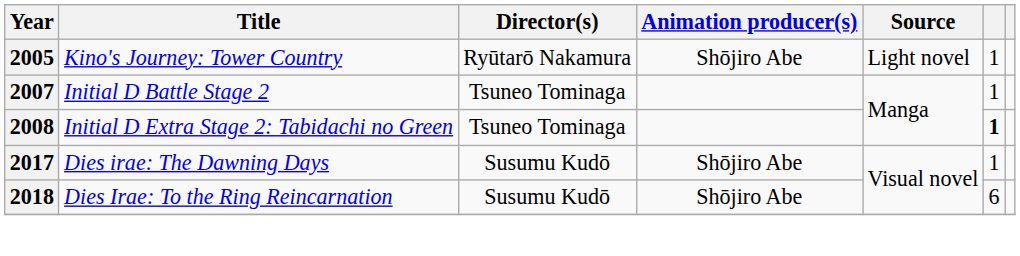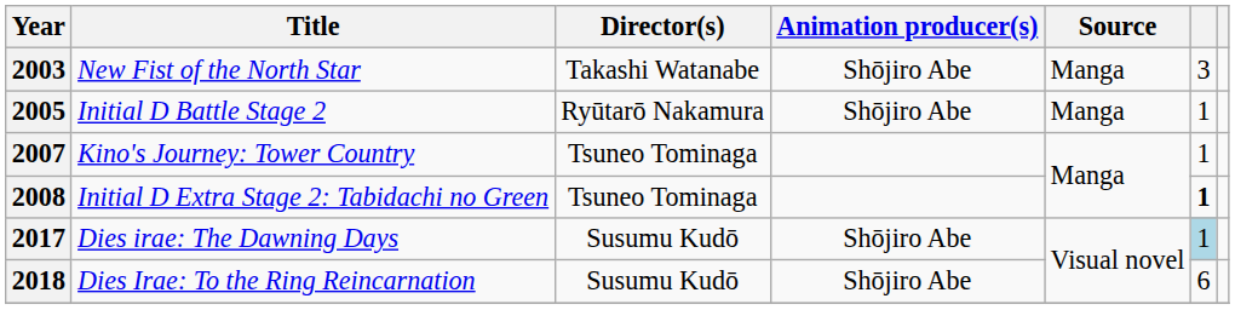 <table class="wikitable sortable plainrowheaders">
 <tr>
 <th scope="col" class="unsortable" width=10>Year</th>
 <th scope="col">Title</th>
 <th scope="col">Director(s)</th>
 <th scope="col"><a href='#'>Animation producer(s)</a></th>
 <th scope="col">Source</th>
 <th scope="col"></th>
 <th scope="col" class="unsortable"></th>
 </tr>
 <tr>
+<th scope="row">2003</th>
+<td><em><a href='#'>New Fist of the North Star</a></em></td>
+<td style=text-align:center>Takashi Watanabe</td>
+<td style=text-align:center>Shōjiro Abe</td>
+<td>Manga</td>
+<td>3</td>
+<td></td>
+</tr>
+<tr>
 <th scope="row">2005</th>
-<td><em><a href='#'>Kino's Journey: Tower Country</a></em></td>
+<td><em><a href='#'>Initial D Battle Stage 2</a></em></td>
 <td style=text-align:center>Ryūtarō Nakamura</td>
 <td style=text-align:center>Shōjiro Abe</td>
-<td>Light novel</td>
+<td>Manga</td>
 <td>1</td>
 <td></td>
 </tr>
 <tr>
 <th scope="row">2007</th>
-<td><em><a href='#'>Initial D Battle Stage 2</a></em></td>
+<td><em><a href='#'>Kino's Journey: Tower Country</a></em></td>
 <td style=text-align:center>Tsuneo Tominaga</td>
 <td></td>
 <td rowspan="2">Manga</td>
 <td>1</td>
 <td></td>
 </tr>
 <tr>
 <th scope="row">2008</th>
 <td><em><a href='#'>Initial D Extra Stage 2: Tabidachi no Green</a></em></td>
 <td style=text-align:center>Tsuneo Tominaga</td>
 <td></td>
 <td><strong>1</strong></td>
 <td></td>
 </tr>
 <tr>
 <th scope="row">2017</th>
 <td><em><a href='#'>Dies irae: The Dawning Days</a></em></td>
 <td style=text-align:center>Susumu Kudō</td>
 <td style=text-align:center>Shōjiro Abe</td>
 <td rowspan="2">Visual novel</td>
-<td>1</td>
+<td style="background: lightblue;">1</td>
 <td></td>
 </tr>
 <tr>
 <th scope="row">2018</th>
 <td><em><a href='#'>Dies Irae: To the Ring Reincarnation</a></em></td>
 <td style=text-align:center>Susumu Kudō</td>
 <td style=text-align:center>Shōjiro Abe</td>
 <td>6</td>
 <td></td>
 </tr>
 <tr>
 </tr>
 </table>
